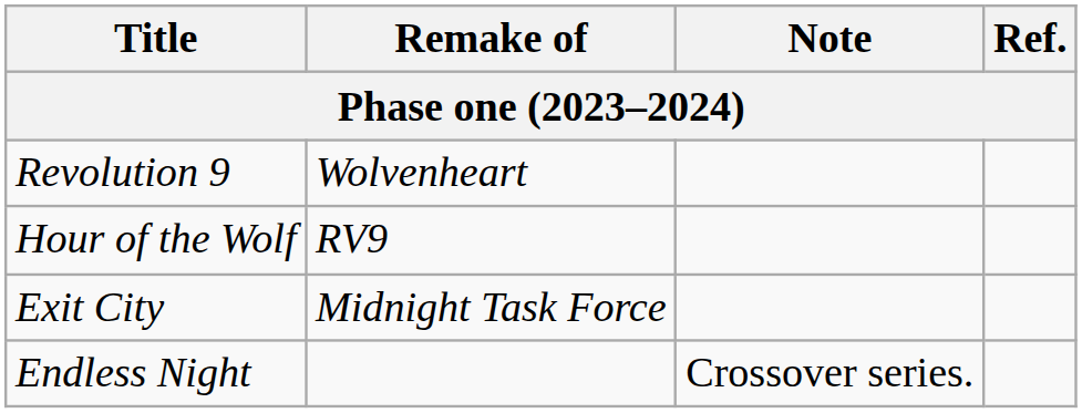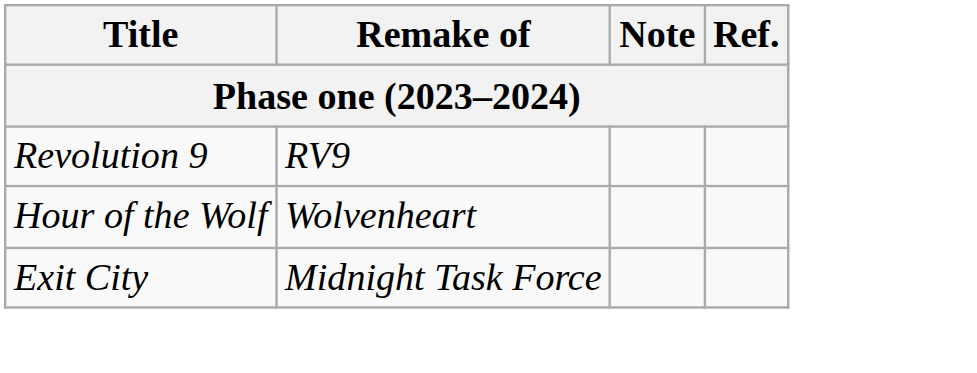 <table class="wikitable">
 <tr>
 <th>Title</th>
 <th>Remake of</th>
 <th>Note</th>
 <th>Ref.</th>
 </tr>
 <tr>
 <th colspan="4">Phase one (2023–2024)</th>
 </tr>
 <tr>
 <td><em>Revolution 9</em></td>
-<td><em>Wolvenheart</em></td>
+<td><em>RV9</em></td>
 <td></td>
 <td></td>
 </tr>
 <tr>
 <td><em>Hour of the Wolf</em></td>
-<td><em>RV9</em></td>
+<td><em>Wolvenheart</em></td>
 <td></td>
 <td></td>
 </tr>
 <tr>
 <td><em>Exit City</em></td>
 <td><em>Midnight Task Force</em></td>
 <td></td>
 <td></td>
 </tr>
-<tr>
-<td><em>Endless Night</em></td>
-<td></td>
-<td>Crossover series.</td>
-<td></td>
-</tr>
 </table>
